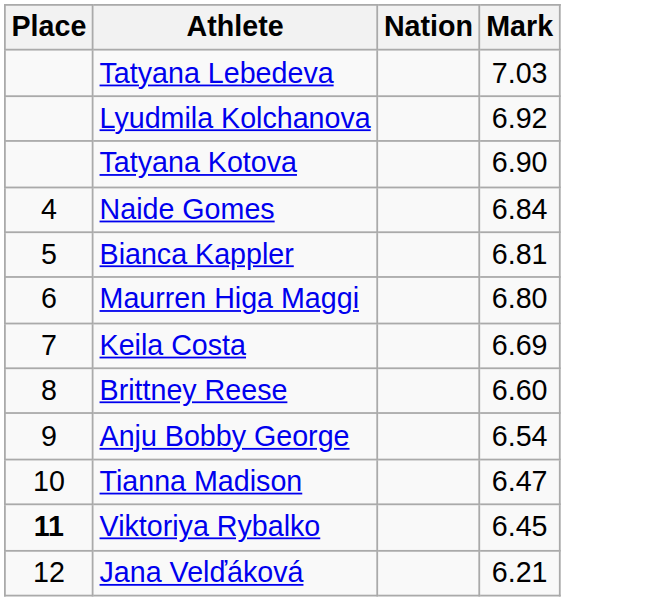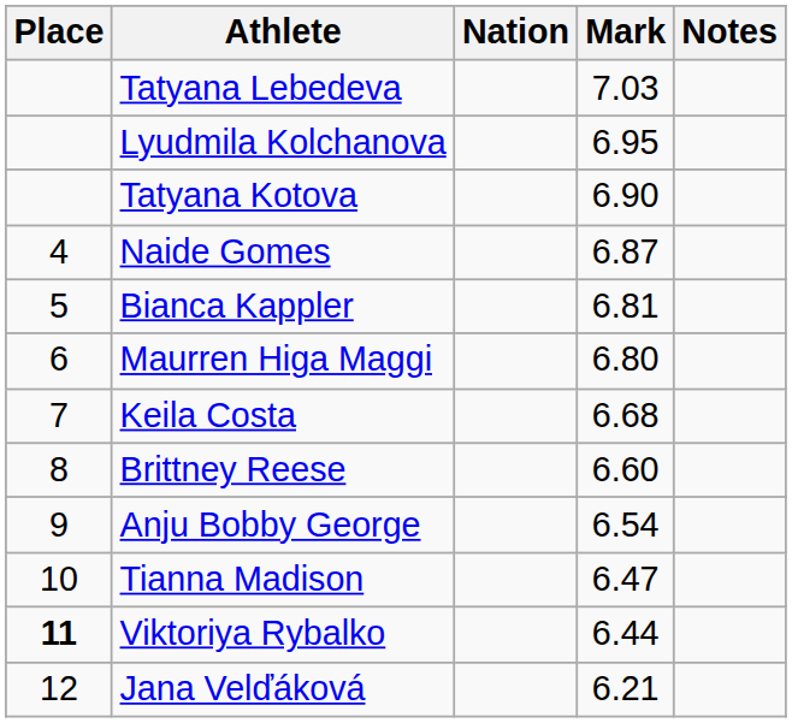 <table class="wikitable" style="text-align:center">
 <tr>
 <th>Place</th>
 <th>Athlete</th>
 <th>Nation</th>
 <th>Mark</th>
+<th>Notes</th>
 </tr>
 <tr>
 <td></td>
 <td align=left><a href='#'>Tatyana Lebedeva</a></td>
 <td align=left></td>
 <td>7.03</td>
+<td></td>
 </tr>
 <tr>
 <td></td>
 <td align=left><a href='#'>Lyudmila Kolchanova</a></td>
 <td align=left></td>
-<td>6.92</td>
+<td>6.95</td>
+<td></td>
 </tr>
 <tr>
 <td></td>
 <td align=left><a href='#'>Tatyana Kotova</a></td>
 <td align=left></td>
 <td>6.90</td>
+<td></td>
 </tr>
 <tr>
 <td>4</td>
 <td align=left><a href='#'>Naide Gomes</a></td>
 <td align=left></td>
-<td>6.84</td>
+<td>6.87</td>
+<td></td>
 </tr>
 <tr>
 <td>5</td>
 <td align=left><a href='#'>Bianca Kappler</a></td>
 <td align=left></td>
 <td>6.81</td>
+<td></td>
 </tr>
 <tr>
 <td>6</td>
 <td align=left><a href='#'>Maurren Higa Maggi</a></td>
 <td align=left></td>
 <td>6.80</td>
+<td></td>
 </tr>
 <tr>
 <td>7</td>
 <td align=left><a href='#'>Keila Costa</a></td>
 <td align=left></td>
-<td>6.69</td>
+<td>6.68</td>
+<td></td>
 </tr>
 <tr>
 <td>8</td>
 <td align=left><a href='#'>Brittney Reese</a></td>
 <td align=left></td>
 <td>6.60</td>
+<td></td>
 </tr>
 <tr>
 <td>9</td>
 <td align=left><a href='#'>Anju Bobby George</a></td>
 <td align=left></td>
 <td>6.54</td>
+<td></td>
 </tr>
 <tr>
 <td>10</td>
 <td align=left><a href='#'>Tianna Madison</a></td>
 <td align=left></td>
 <td>6.47</td>
+<td></td>
 </tr>
 <tr>
 <td><strong>11</strong></td>
 <td align=left><a href='#'>Viktoriya Rybalko</a></td>
 <td align=left></td>
-<td>6.45</td>
+<td>6.44</td>
+<td></td>
 </tr>
 <tr>
 <td>12</td>
 <td align=left><a href='#'>Jana Velďáková</a></td>
 <td align=left></td>
 <td>6.21</td>
+<td></td>
 </tr>
 </table>
